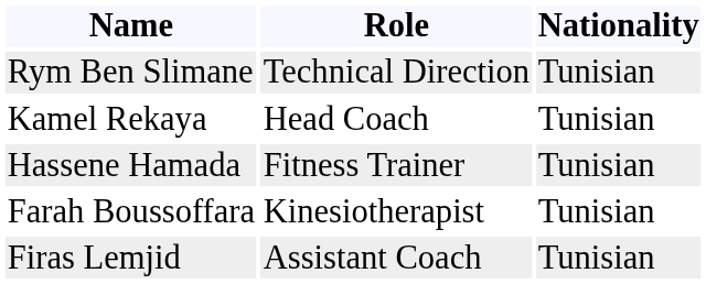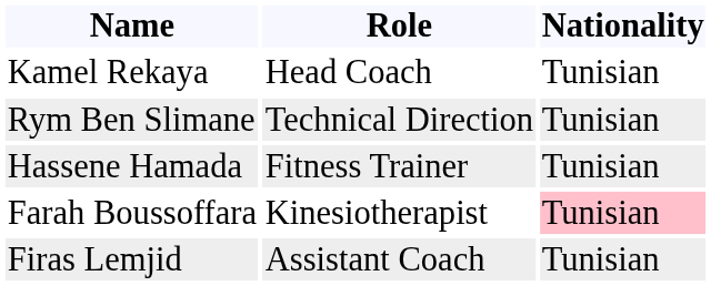 <table class="toccolours">
 <tr>
 <th style="background:#f7f8ff;">Name</th>
 <th style="background:#f7f8ff;">Role</th>
 <th style="background:#f7f8ff;">Nationality</th>
 </tr>
+<tr>
+<td>Kamel Rekaya</td>
+<td>Head Coach</td>
+<td> Tunisian</td>
+</tr>
 <tr style="background:#eee;">
 <td>Rym Ben Slimane</td>
 <td>Technical Direction</td>
-<td> Tunisian</td>
-</tr>
-<tr>
-<td>Kamel Rekaya</td>
-<td>Head Coach</td>
 <td> Tunisian</td>
 </tr>
 <tr style="background:#eee;">
 <td>Hassene Hamada</td>
 <td>Fitness Trainer</td>
 <td> Tunisian</td>
 </tr>
 <tr>
 <td>Farah Boussoffara</td>
 <td>Kinesiotherapist</td>
-<td> Tunisian</td>
+<td style="background: pink;"> Tunisian</td>
 </tr>
 <tr style="background:#eee;">
 <td>Firas Lemjid</td>
 <td>Assistant Coach</td>
 <td> Tunisian</td>
 </tr>
 <tr>
 </tr>
 </table>
